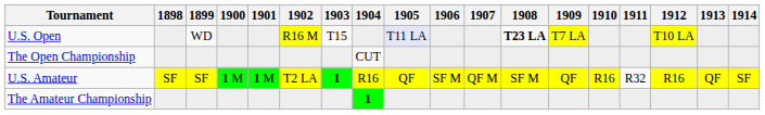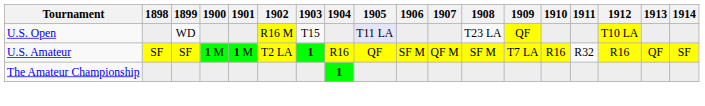 <table class="wikitable" style="font-size:95%;text-align:center;">
 <tr>
 <th>Tournament</th>
 <th>1898</th>
 <th>1899</th>
 <th>1900</th>
 <th>1901</th>
 <th>1902</th>
 <th>1903</th>
 <th>1904</th>
 <th>1905</th>
 <th>1906</th>
 <th>1907</th>
 <th>1908</th>
 <th>1909</th>
 <th>1910</th>
 <th>1911</th>
 <th>1912</th>
 <th>1913</th>
 <th>1914</th>
 </tr>
 <tr>
 <td align=left><a href='#'>U.S. Open</a></td>
 <td style="background:#eeeeee;"></td>
 <td>WD</td>
 <td style="background:#eeeeee;"></td>
 <td style="background:#eeeeee;"></td>
 <td style="background:yellow;">R16 <span>M</span></td>
 <td>T15</td>
 <td style="background:#eeeeee;"></td>
 <td style="background: lavender;">T11 <span>LA</span></td>
 <td style="background:#eeeeee;"></td>
 <td style="background:#eeeeee;"></td>
-<td><strong>T23 <span>LA</span></strong></td>
-<td style="background:yellow;">T7 <span>LA</span></td>
+<td>T23 <span>LA</span></td>
+<td style="background:yellow;">QF</td>
 <td style="background:#eeeeee;"></td>
 <td style="background:#eeeeee;"></td>
 <td style="background:yellow;">T10 <span>LA</span></td>
-<td style="background:#eeeeee;"></td>
-<td style="background:#eeeeee;"></td>
-</tr>
-<tr>
-<td align=left><a href='#'>The Open Championship</a></td>
-<td style="background:#eeeeee;"></td>
-<td style="background:#eeeeee;"></td>
-<td style="background:#eeeeee;"></td>
-<td style="background:#eeeeee;"></td>
-<td style="background:#eeeeee;"></td>
-<td style="background:#eeeeee;"></td>
-<td>CUT</td>
-<td style="background:#eeeeee;"></td>
-<td style="background:#eeeeee;"></td>
-<td style="background:#eeeeee;"></td>
-<td style="background:#eeeeee;"></td>
-<td style="background:#eeeeee;"></td>
-<td style="background:#eeeeee;"></td>
-<td style="background:#eeeeee;"></td>
-<td style="background:#eeeeee;"></td>
 <td style="background:#eeeeee;"></td>
 <td style="background:#eeeeee;"></td>
 </tr>
 <tr>
 <td align=left><a href='#'>U.S. Amateur</a></td>
 <td style="background:yellow;">SF</td>
 <td style="background:yellow;">SF</td>
 <td style="background:lime;"><strong>1</strong> <span>M</span></td>
 <td style="background:lime;"><strong>1</strong> <span>M</span></td>
 <td style="background:yellow;">T2 <span>LA</span></td>
 <td style="background:lime;"><strong>1</strong></td>
 <td style="background:yellow;">R16</td>
 <td style="background:yellow;">QF</td>
 <td style="background:yellow;">SF <span>M</span></td>
 <td style="background:yellow;">QF <span>M</span></td>
 <td style="background:yellow;">SF <span>M</span></td>
-<td style="background:yellow;">QF</td>
+<td style="background:yellow;">T7 <span>LA</span></td>
 <td style="background:yellow;">R16</td>
 <td>R32</td>
 <td style="background:yellow;">R16</td>
 <td style="background:yellow;">QF</td>
 <td style="background:yellow;">SF</td>
 </tr>
 <tr>
 <td align=left><a href='#'>The Amateur Championship</a></td>
 <td style="background:#eeeeee;"></td>
 <td style="background:#eeeeee;"></td>
 <td style="background:#eeeeee;"></td>
 <td style="background:#eeeeee;"></td>
 <td style="background:#eeeeee;"></td>
 <td style="background:#eeeeee;"></td>
 <td style="background:lime;"><strong>1</strong></td>
 <td style="background:#eeeeee;"></td>
 <td style="background:#eeeeee;"></td>
 <td style="background:#eeeeee;"></td>
 <td style="background:#eeeeee;"></td>
 <td style="background:#eeeeee;"></td>
 <td style="background:#eeeeee;"></td>
 <td style="background:#eeeeee;"></td>
 <td style="background:#eeeeee;"></td>
 <td style="background:#eeeeee;"></td>
 <td style="background:#eeeeee;"></td>
 </tr>
 </table>
